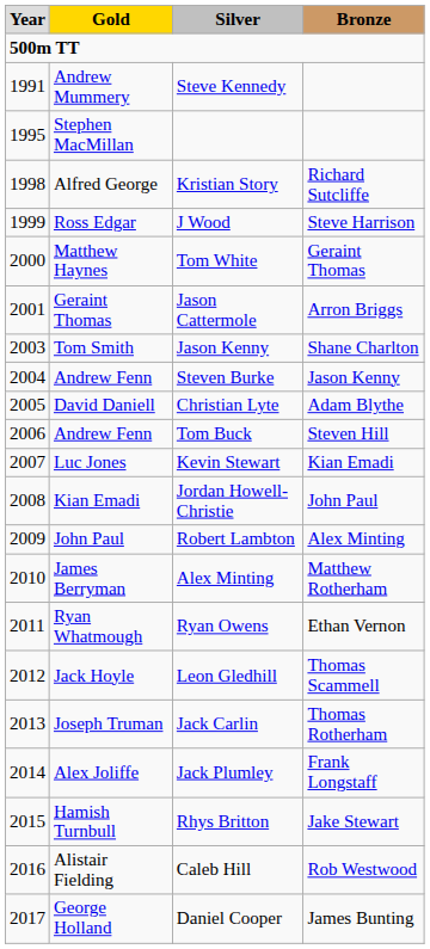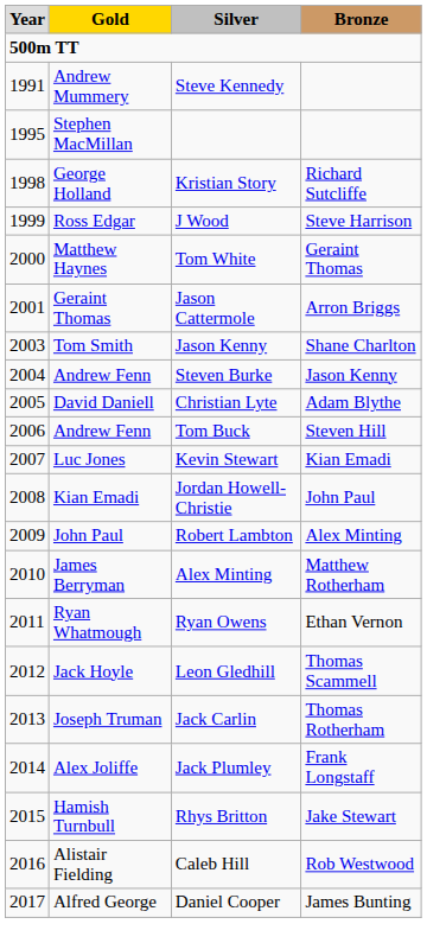 <table class="wikitable" style="width: 60%; text-align:left;">
 <tr style="text-align:center; font-weight:bold;">
 <td style="background:#ddd; ">Year</td>
 <td style="background:gold; ">Gold</td>
 <td style="background:silver; ">Silver</td>
 <td style="background:#c96; ">Bronze</td>
 </tr>
 <tr>
 <td colspan=4><strong>500m TT</strong></td>
 </tr>
 <tr>
 <td>1991</td>
 <td><a href='#'>Andrew Mummery</a></td>
 <td><a href='#'>Steve Kennedy</a></td>
 <td></td>
 </tr>
 <tr>
 <td>1995</td>
 <td><a href='#'>Stephen MacMillan</a></td>
 <td></td>
 <td></td>
 </tr>
 <tr>
 <td>1998</td>
-<td>Alfred George</td>
+<td><a href='#'>George Holland</a></td>
 <td><a href='#'>Kristian Story</a></td>
 <td><a href='#'>Richard Sutcliffe</a></td>
 </tr>
 <tr>
 <td>1999</td>
 <td><a href='#'>Ross Edgar</a></td>
 <td><a href='#'>J Wood</a></td>
 <td><a href='#'>Steve Harrison</a></td>
 </tr>
 <tr>
 <td>2000</td>
 <td><a href='#'>Matthew Haynes</a></td>
 <td><a href='#'>Tom White</a></td>
 <td><a href='#'>Geraint Thomas</a></td>
 </tr>
 <tr>
 <td>2001</td>
 <td><a href='#'>Geraint Thomas</a></td>
 <td><a href='#'>Jason Cattermole</a></td>
 <td><a href='#'>Arron Briggs</a></td>
 </tr>
 <tr>
 <td>2003</td>
 <td><a href='#'>Tom Smith</a></td>
 <td><a href='#'>Jason Kenny</a></td>
 <td><a href='#'>Shane Charlton</a></td>
 </tr>
 <tr>
 <td>2004</td>
 <td><a href='#'>Andrew Fenn</a></td>
 <td><a href='#'>Steven Burke</a></td>
 <td><a href='#'>Jason Kenny</a></td>
 </tr>
 <tr>
 <td>2005</td>
 <td><a href='#'>David Daniell</a></td>
 <td><a href='#'>Christian Lyte</a></td>
 <td><a href='#'>Adam Blythe</a></td>
 </tr>
 <tr>
 <td>2006</td>
 <td><a href='#'>Andrew Fenn</a></td>
 <td><a href='#'>Tom Buck</a></td>
 <td><a href='#'>Steven Hill</a></td>
 </tr>
 <tr>
 <td>2007</td>
 <td><a href='#'>Luc Jones</a></td>
 <td><a href='#'>Kevin Stewart</a></td>
 <td><a href='#'>Kian Emadi</a></td>
 </tr>
 <tr>
 <td>2008</td>
 <td><a href='#'>Kian Emadi</a></td>
 <td><a href='#'>Jordan Howell-Christie</a></td>
 <td><a href='#'>John Paul</a></td>
 </tr>
 <tr>
 <td>2009</td>
 <td><a href='#'>John Paul</a></td>
 <td><a href='#'>Robert Lambton</a></td>
 <td><a href='#'>Alex Minting</a></td>
 </tr>
 <tr>
 <td>2010</td>
 <td><a href='#'>James Berryman</a></td>
 <td><a href='#'>Alex Minting</a></td>
 <td><a href='#'>Matthew Rotherham</a></td>
 </tr>
 <tr>
 <td>2011</td>
 <td><a href='#'>Ryan Whatmough</a></td>
 <td><a href='#'>Ryan Owens</a></td>
 <td>Ethan Vernon</td>
 </tr>
 <tr>
 <td>2012</td>
 <td><a href='#'>Jack Hoyle</a></td>
 <td><a href='#'>Leon Gledhill</a></td>
 <td><a href='#'>Thomas Scammell</a></td>
 </tr>
 <tr>
 <td>2013</td>
 <td><a href='#'>Joseph Truman</a></td>
 <td><a href='#'>Jack Carlin</a></td>
 <td><a href='#'>Thomas Rotherham</a></td>
 </tr>
 <tr>
 <td>2014</td>
 <td><a href='#'>Alex Joliffe</a></td>
 <td><a href='#'>Jack Plumley</a></td>
 <td><a href='#'>Frank Longstaff</a></td>
 </tr>
 <tr>
 <td>2015</td>
 <td><a href='#'>Hamish Turnbull</a></td>
 <td><a href='#'>Rhys Britton</a></td>
 <td><a href='#'>Jake Stewart</a></td>
 </tr>
 <tr>
 <td>2016</td>
 <td>Alistair Fielding</td>
 <td>Caleb Hill</td>
 <td><a href='#'>Rob Westwood</a></td>
 </tr>
 <tr>
 <td>2017</td>
-<td><a href='#'>George Holland</a></td>
+<td>Alfred George</td>
 <td>Daniel Cooper</td>
 <td>James Bunting</td>
 </tr>
 </table>
